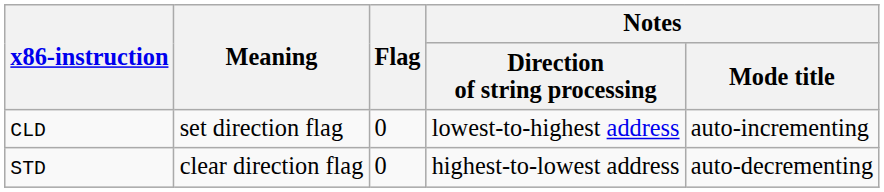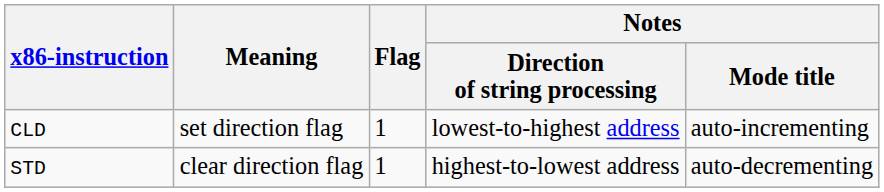 <table class="wikitable">
 <tr>
 <th rowspan="2"><a href='#'>x86-instruction</a></th>
 <th rowspan="2">Meaning</th>
 <th rowspan="2">Flag</th>
 <th colspan="2">Notes</th>
 </tr>
 <tr>
 <th>Direction<br>of string processing</th>
 <th>Mode title</th>
 </tr>
 <tr>
 <td><code>CLD</code></td>
 <td>set direction flag</td>
-<td>0</td>
+<td>1</td>
 <td>lowest-to-highest <a href='#'>address</a></td>
 <td>auto-incrementing</td>
 </tr>
 <tr>
 <td><code>STD</code></td>
 <td>clear direction flag</td>
-<td>0</td>
+<td>1</td>
 <td>highest-to-lowest address</td>
 <td>auto<em>-</em>decrementing</td>
 </tr>
 </table>
